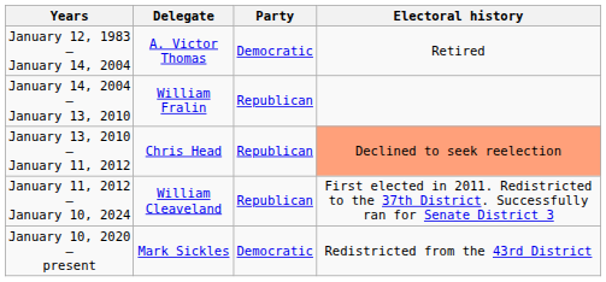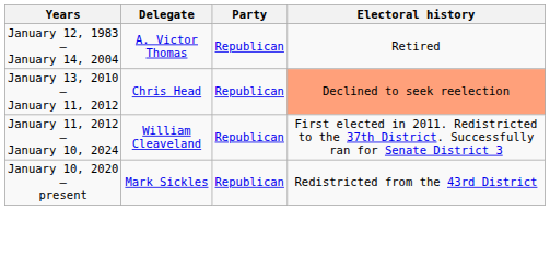 <table class=wikitable style="text-align:center">
 <tr valign=bottom>
 <th>Years</th>
 <th>Delegate</th>
 <th>Party</th>
 <th>Electoral history</th>
 </tr>
 <tr>
 <td nowrap><span>January 12, 1983</span><br>–<br><span>January 14, 2004</span></td>
 <td><a href='#'>A. Victor Thomas</a></td>
-<td><a href='#'>Democratic</a></td>
+<td><a href='#'>Republican</a></td>
 <td>Retired</td>
-</tr>
-<tr>
-<td nowrap><span>January 14, 2004</span><br>–<br><span>January 13, 2010</span></td>
-<td><a href='#'>William Fralin</a></td>
-<td><a href='#'>Republican</a></td>
-<td></td>
 </tr>
 <tr>
 <td nowrap><span>January 13, 2010</span><br>–<br><span>January 11, 2012</span></td>
 <td><a href='#'>Chris Head</a></td>
 <td><a href='#'>Republican</a></td>
 <td style="background: lightsalmon;">Declined to seek reelection</td>
 </tr>
 <tr>
 <td nowrap><span>January 11, 2012</span><br>–<br><span>January 10, 2024</span></td>
 <td><a href='#'>William Cleaveland</a></td>
 <td><a href='#'>Republican</a></td>
 <td>First elected in 2011. Redistricted to the <a href='#'>37th District</a>. Successfully ran for <a href='#'>Senate District 3</a></td>
 </tr>
 <tr>
 <td nowrap><span>January 10, 2020</span><br>–<br><span>present</span></td>
 <td><a href='#'>Mark Sickles</a></td>
-<td><a href='#'>Democratic</a></td>
+<td><a href='#'>Republican</a></td>
 <td>Redistricted from the <a href='#'>43rd District</a></td>
 </tr>
 </table>
